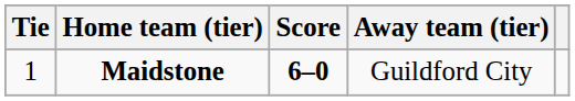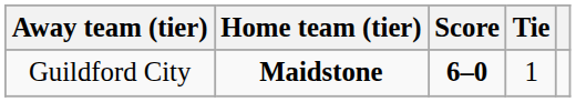 <table class="wikitable" style="text-align:center; font-size:85%">
 <tr>
-<th>Tie</th>
+<th>Away team (tier)</th>
 <th>Home team (tier)</th>
 <th>Score</th>
-<th>Away team (tier)</th>
+<th>Tie</th>
 <th></th>
 </tr>
 <tr>
-<td align="center">1</td>
+<td>Guildford City</td>
 <td><strong>Maidstone</strong></td>
 <td align="center"><strong>6–0</strong></td>
-<td>Guildford City</td>
+<td align="center">1</td>
 <td></td>
 </tr>
 </table>
